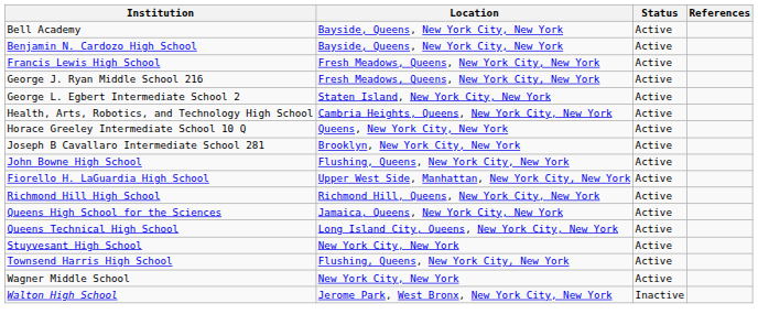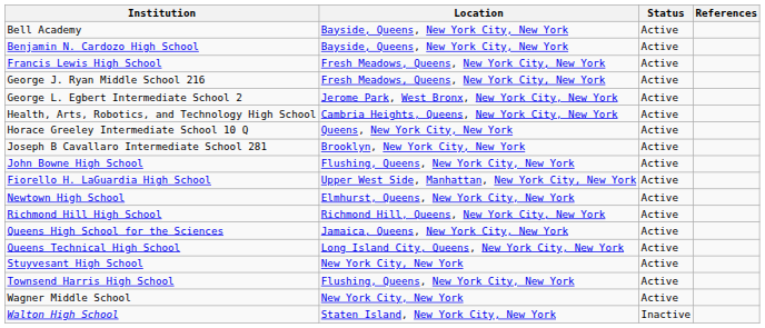 <table class="wikitable sortable">
 <tr>
 <th>Institution</th>
 <th>Location</th>
 <th>Status</th>
 <th>References</th>
 </tr>
 <tr>
 <td>Bell Academy</td>
 <td><a href='#'>Bayside, Queens</a>, <a href='#'>New York City, New York</a></td>
 <td>Active</td>
 <td></td>
 </tr>
 <tr>
 <td><a href='#'>Benjamin N. Cardozo High School</a></td>
 <td><a href='#'>Bayside, Queens</a>, <a href='#'>New York City, New York</a></td>
 <td>Active</td>
 <td></td>
 </tr>
 <tr>
 <td><a href='#'>Francis Lewis High School</a></td>
 <td><a href='#'>Fresh Meadows, Queens</a>, <a href='#'>New York City, New York</a></td>
 <td>Active</td>
 <td></td>
 </tr>
 <tr>
 <td>George J. Ryan Middle School 216</td>
 <td><a href='#'>Fresh Meadows, Queens</a>, <a href='#'>New York City, New York</a></td>
 <td>Active</td>
 <td></td>
 </tr>
 <tr>
 <td>George L. Egbert Intermediate School 2</td>
-<td><a href='#'>Staten Island</a>, <a href='#'>New York City, New York</a></td>
+<td><a href='#'>Jerome Park</a>, <a href='#'>West Bronx</a>, <a href='#'>New York City, New York</a></td>
 <td>Active</td>
 <td></td>
 </tr>
 <tr>
 <td>Health, Arts, Robotics, and Technology High School</td>
 <td><a href='#'>Cambria Heights, Queens</a>, <a href='#'>New York City, New York</a></td>
 <td>Active</td>
 <td></td>
 </tr>
 <tr>
 <td>Horace Greeley Intermediate School 10 Q</td>
 <td><a href='#'>Queens</a>, <a href='#'>New York City, New York</a></td>
 <td>Active</td>
 <td></td>
 </tr>
 <tr>
 <td>Joseph B Cavallaro Intermediate School 281</td>
 <td><a href='#'>Brooklyn</a>, <a href='#'>New York City, New York</a></td>
 <td>Active</td>
 <td></td>
 </tr>
 <tr>
 <td><a href='#'>John Bowne High School</a></td>
 <td><a href='#'>Flushing, Queens</a>, <a href='#'>New York City, New York</a></td>
 <td>Active</td>
 <td></td>
 </tr>
 <tr>
 <td><a href='#'>Fiorello H. LaGuardia High School</a></td>
 <td><a href='#'>Upper West Side</a>, <a href='#'>Manhattan</a>, <a href='#'>New York City, New York</a></td>
+<td>Active</td>
+<td></td>
+</tr>
+<tr>
+<td><a href='#'>Newtown High School</a></td>
+<td><a href='#'>Elmhurst, Queens</a>, <a href='#'>New York City, New York</a></td>
 <td>Active</td>
 <td></td>
 </tr>
 <tr>
 <td><a href='#'>Richmond Hill High School</a></td>
 <td><a href='#'>Richmond Hill, Queens</a>, <a href='#'>New York City, New York</a></td>
 <td>Active</td>
 <td></td>
 </tr>
 <tr>
 <td><a href='#'>Queens High School for the Sciences</a></td>
 <td><a href='#'>Jamaica, Queens</a>, <a href='#'>New York City, New York</a></td>
 <td>Active</td>
 <td></td>
 </tr>
 <tr>
 <td><a href='#'>Queens Technical High School</a></td>
 <td><a href='#'>Long Island City, Queens</a>, <a href='#'>New York City, New York</a></td>
 <td>Active</td>
 <td></td>
 </tr>
 <tr>
 <td><a href='#'>Stuyvesant High School</a></td>
 <td><a href='#'>New York City, New York</a></td>
 <td>Active</td>
 <td></td>
 </tr>
 <tr>
 <td><a href='#'>Townsend Harris High School</a></td>
 <td><a href='#'>Flushing, Queens</a>, <a href='#'>New York City, New York</a></td>
 <td>Active</td>
 <td></td>
 </tr>
 <tr>
 <td>Wagner Middle School</td>
 <td><a href='#'>New York City, New York</a></td>
 <td>Active</td>
 <td></td>
 </tr>
 <tr>
 <td><em><a href='#'>Walton High School</a></em></td>
-<td><a href='#'>Jerome Park</a>, <a href='#'>West Bronx</a>, <a href='#'>New York City, New York</a></td>
+<td><a href='#'>Staten Island</a>, <a href='#'>New York City, New York</a></td>
 <td>Inactive</td>
 <td></td>
 </tr>
 </table>
